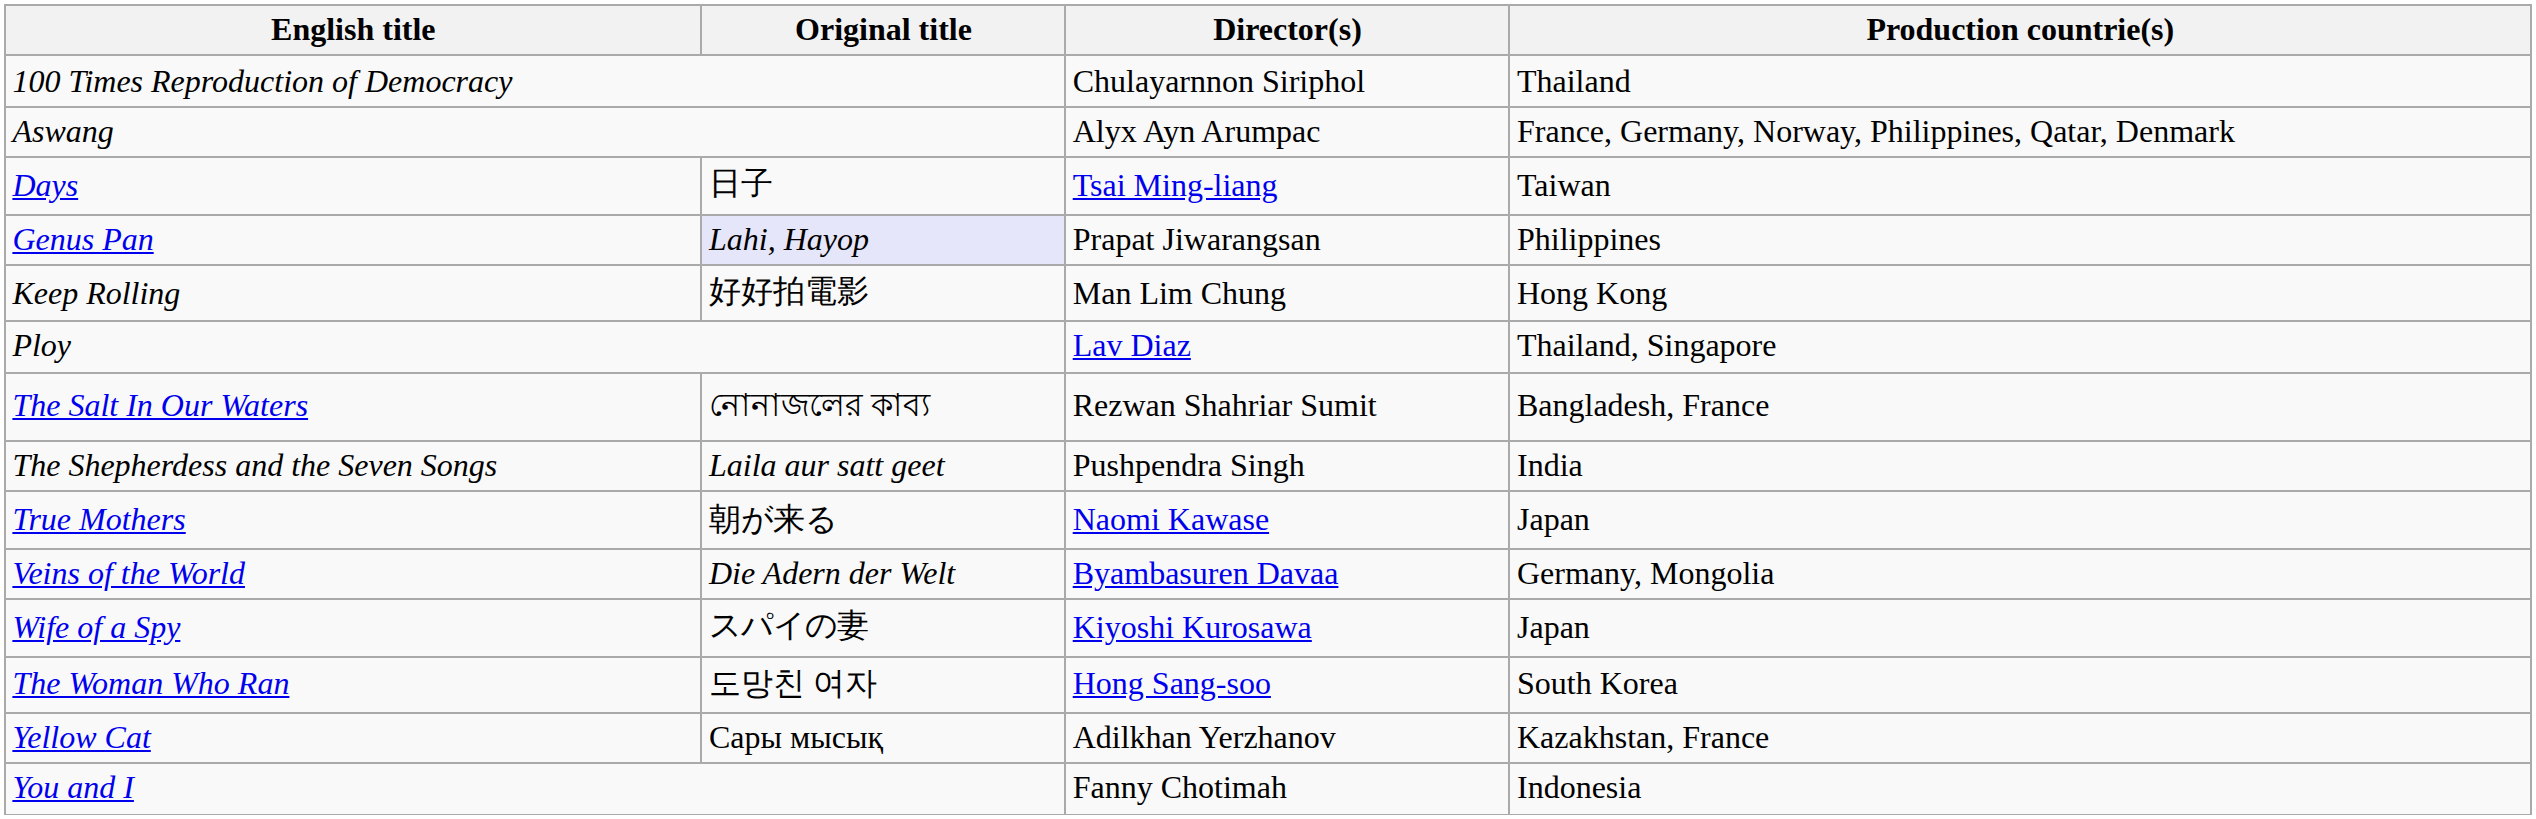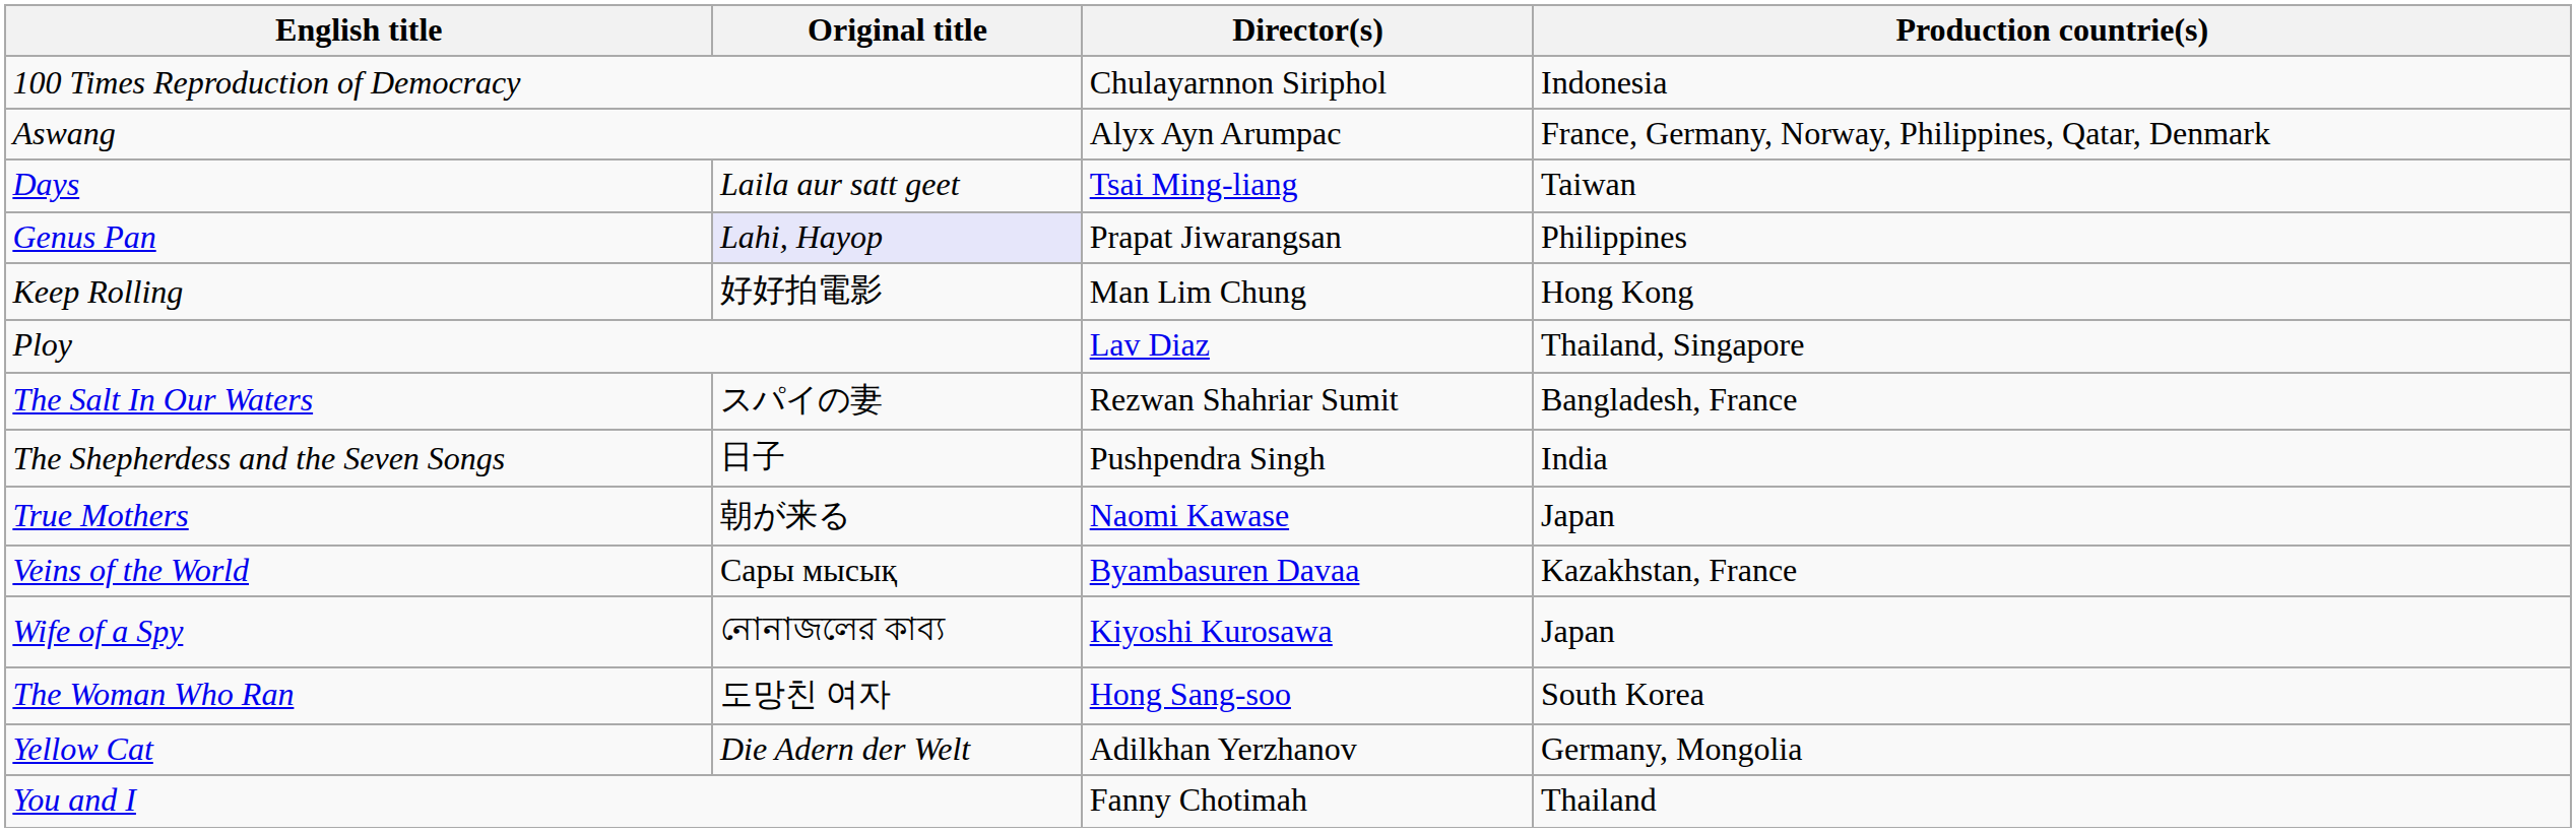 <table class="sortable wikitable" style="width:100%; margin-bottom:4px">
 <tr>
 <th scope="col">English title</th>
 <th scope="col">Original title</th>
 <th scope="col">Director(s)</th>
 <th scope="col">Production countrie(s)</th>
 </tr>
 <tr>
 <td colspan="2"><em>100 Times Reproduction of Democracy</em></td>
 <td>Chulayarnnon Siriphol</td>
-<td>Thailand</td>
+<td>Indonesia</td>
 </tr>
 <tr>
 <td colspan="2"><em>Aswang</em></td>
 <td>Alyx Ayn Arumpac</td>
 <td>France, Germany, Norway, Philippines, Qatar, Denmark</td>
 </tr>
 <tr>
 <td><em><a href='#'>Days</a></em></td>
-<td>日子</td>
+<td><em>Laila aur satt geet</em></td>
 <td><a href='#'>Tsai Ming-liang</a></td>
 <td>Taiwan</td>
 </tr>
 <tr>
 <td><em><a href='#'>Genus Pan</a></em></td>
 <td style="background: lavender;"><em>Lahi, Hayop</em></td>
 <td>Prapat Jiwarangsan</td>
 <td>Philippines</td>
 </tr>
 <tr>
 <td><em>Keep Rolling</em></td>
 <td>好好拍電影</td>
 <td>Man Lim Chung</td>
 <td>Hong Kong</td>
 </tr>
 <tr>
 <td colspan="2"><em>Ploy</em></td>
 <td><a href='#'>Lav Diaz</a></td>
 <td>Thailand, Singapore</td>
 </tr>
 <tr>
 <td><em><a href='#'>The Salt In Our Waters</a></em></td>
-<td>নোনাজলের কাব্য</td>
+<td>スパイの妻</td>
 <td>Rezwan Shahriar Sumit</td>
 <td>Bangladesh, France</td>
 </tr>
 <tr>
 <td><em>The Shepherdess and the Seven Songs</em></td>
-<td><em>Laila aur satt geet</em></td>
+<td>日子</td>
 <td>Pushpendra Singh</td>
 <td>India</td>
 </tr>
 <tr>
 <td><em><a href='#'>True Mothers</a></em></td>
 <td>朝が来る</td>
 <td><a href='#'>Naomi Kawase</a></td>
 <td>Japan</td>
 </tr>
 <tr>
 <td><em><a href='#'>Veins of the World</a></em></td>
-<td><em>Die Adern der Welt</em></td>
+<td>Сары мысық</td>
 <td><a href='#'>Byambasuren Davaa</a></td>
-<td>Germany, Mongolia</td>
+<td>Kazakhstan, France</td>
 </tr>
 <tr>
 <td><em><a href='#'>Wife of a Spy</a></em></td>
-<td>スパイの妻</td>
+<td>নোনাজলের কাব্য</td>
 <td><a href='#'>Kiyoshi Kurosawa</a></td>
 <td>Japan</td>
 </tr>
 <tr>
 <td><em><a href='#'>The Woman Who Ran</a></em></td>
 <td>도망친 여자</td>
 <td><a href='#'>Hong Sang-soo</a></td>
 <td>South Korea</td>
 </tr>
 <tr>
 <td><em><a href='#'>Yellow Cat</a></em></td>
-<td>Сары мысық</td>
+<td><em>Die Adern der Welt</em></td>
 <td>Adilkhan Yerzhanov</td>
-<td>Kazakhstan, France</td>
+<td>Germany, Mongolia</td>
 </tr>
 <tr>
 <td colspan="2"><em><a href='#'>You and I</a></em></td>
 <td>Fanny Chotimah</td>
-<td>Indonesia</td>
+<td>Thailand</td>
 </tr>
 </table>
